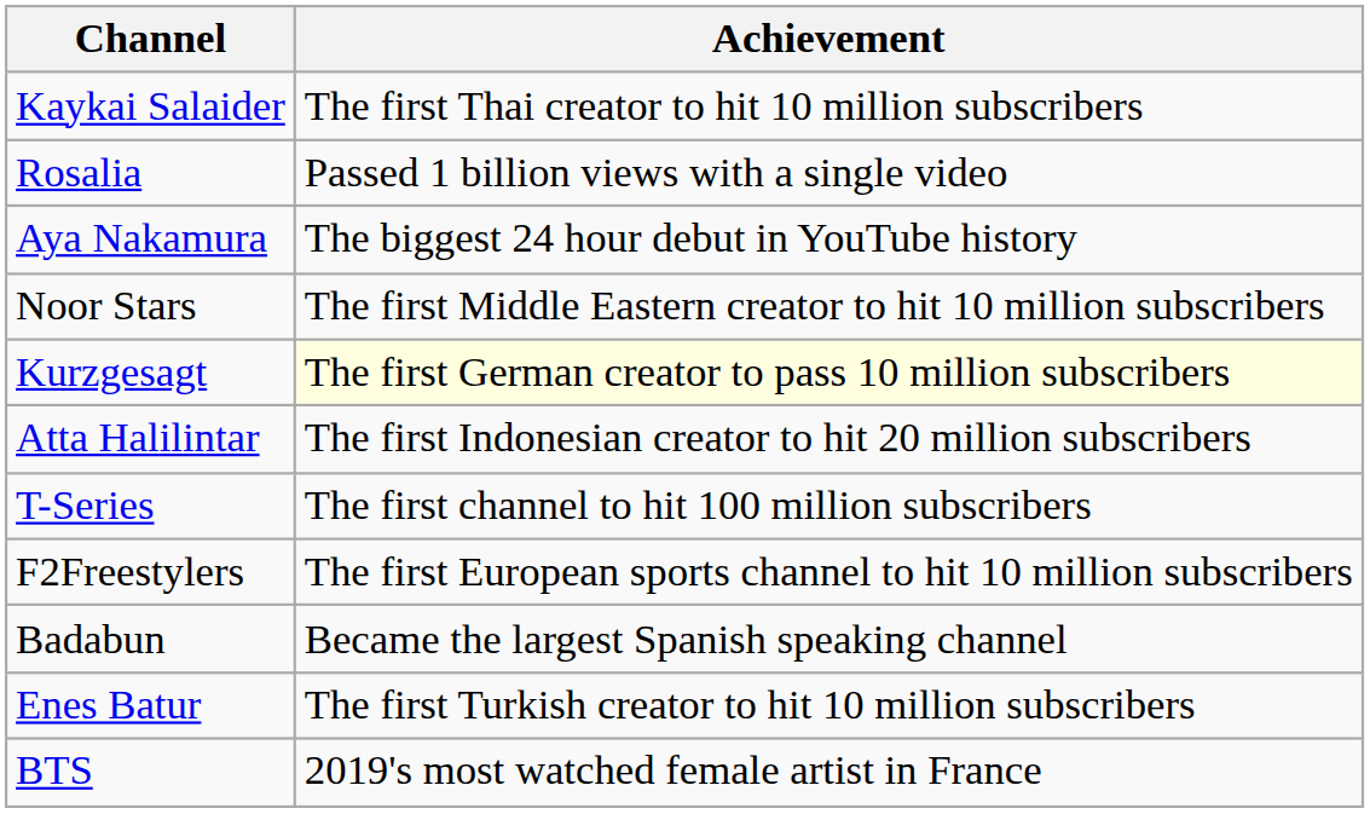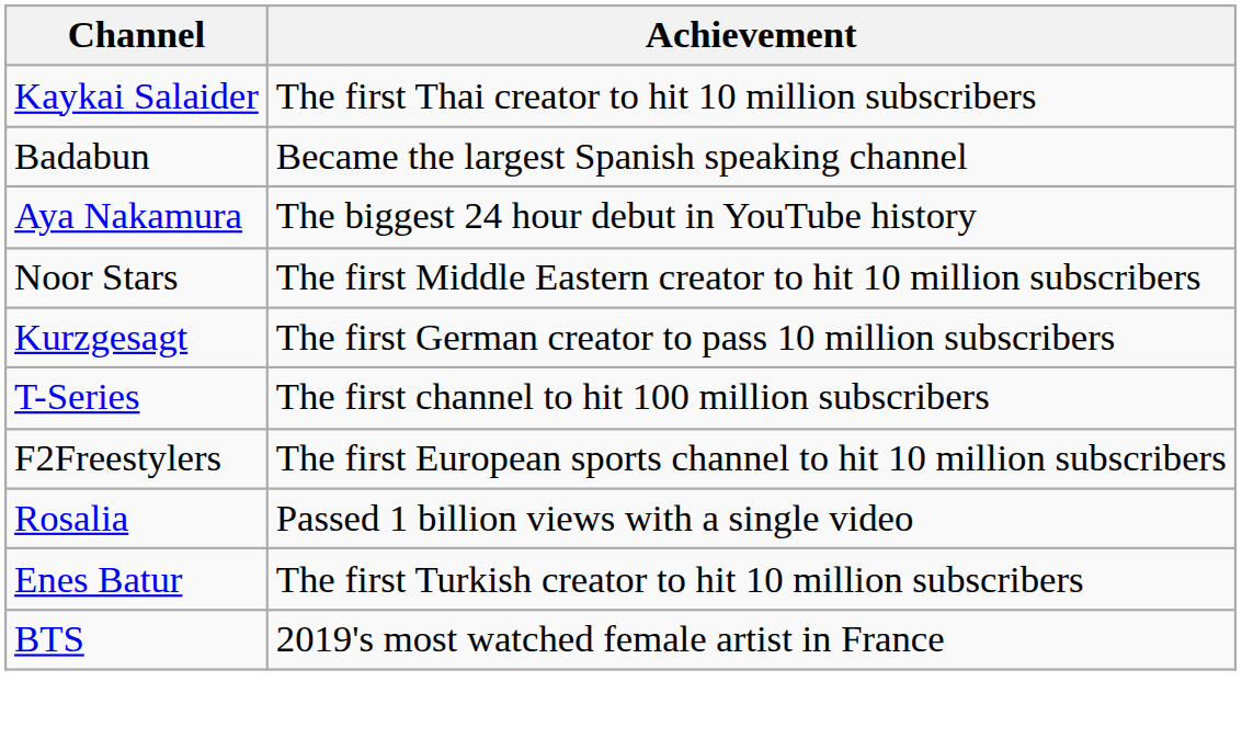 <table class="wikitable">
 <tr>
 <th>Channel</th>
 <th>Achievement</th>
 </tr>
 <tr>
 <td><a href='#'>Kaykai Salaider</a></td>
 <td>The first Thai creator to hit 10 million subscribers</td>
 </tr>
 <tr>
-<td><a href='#'>Rosalia</a></td>
-<td>Passed 1 billion views with a single video</td>
+<td>Badabun</td>
+<td>Became the largest Spanish speaking channel</td>
 </tr>
 <tr>
 <td><a href='#'>Aya Nakamura</a></td>
 <td>The biggest 24 hour debut in YouTube history</td>
 </tr>
 <tr>
 <td>Noor Stars</td>
 <td>The first Middle Eastern creator to hit 10 million subscribers</td>
 </tr>
 <tr>
 <td><a href='#'>Kurzgesagt</a></td>
-<td style="background: lightyellow;">The first German creator to pass 10 million subscribers</td>
-</tr>
-<tr>
-<td><a href='#'>Atta Halilintar</a></td>
-<td>The first Indonesian creator to hit 20 million subscribers</td>
+<td>The first German creator to pass 10 million subscribers</td>
 </tr>
 <tr>
 <td><a href='#'>T-Series</a></td>
 <td>The first channel to hit 100 million subscribers</td>
 </tr>
 <tr>
 <td>F2Freestylers</td>
 <td>The first European sports channel to hit 10 million subscribers</td>
 </tr>
 <tr>
-<td>Badabun</td>
-<td>Became the largest Spanish speaking channel</td>
+<td><a href='#'>Rosalia</a></td>
+<td>Passed 1 billion views with a single video</td>
 </tr>
 <tr>
 <td><a href='#'>Enes Batur</a></td>
 <td>The first Turkish creator to hit 10 million subscribers</td>
 </tr>
 <tr>
 <td><a href='#'>BTS</a></td>
 <td>2019's most watched female artist in France</td>
 </tr>
 </table>
